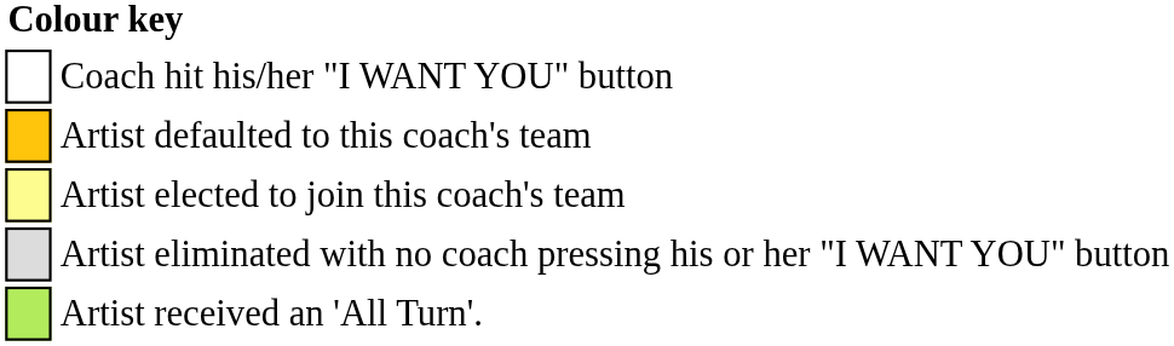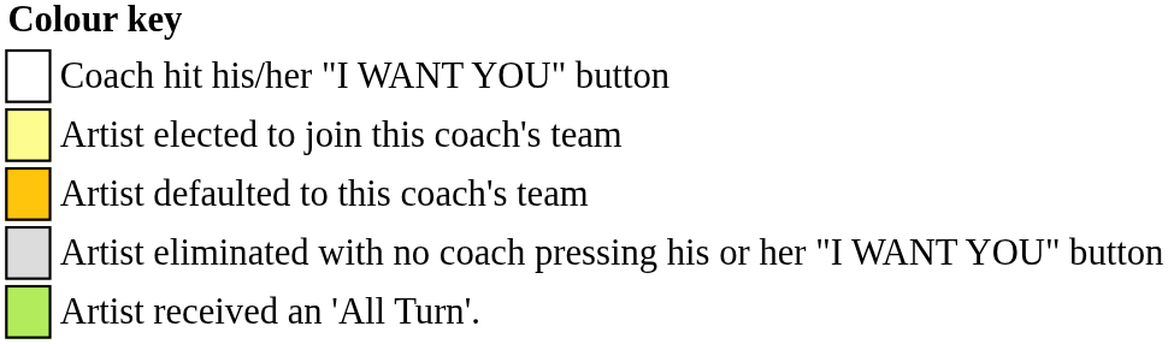 <table class="toccolours" style="font-size: 90%; white-space: nowrap;">
 <tr>
 <td colspan=2><strong>Colour key</strong></td>
 </tr>
 <tr>
 <td style="background:white; border:1px solid black;"> <strong></strong> </td>
 <td>Coach hit his/her "I WANT YOU" button</td>
 </tr>
 <tr>
+<td style="background:#fdfc8f; border:1px solid black;">    </td>
+<td style="padding-right: 8px">Artist elected to join this coach's team</td>
+</tr>
+<tr>
 <td style="background:#ffc40c; border:1px solid black;">    </td>
 <td>Artist defaulted to this coach's team</td>
-</tr>
-<tr>
-<td style="background:#fdfc8f; border:1px solid black;">    </td>
-<td style="padding-right: 8px">Artist elected to join this coach's team</td>
 </tr>
 <tr>
 <td style="background:#dcdcdc; border:1px solid black;">    </td>
 <td>Artist eliminated with no coach pressing his or her "I WANT YOU" button</td>
 </tr>
 <tr>
 <td style="background-color:#B2EC5D; border: 1px solid black">    </td>
 <td>Artist received an 'All Turn'.</td>
 </tr>
 <tr>
 </tr>
 </table>
